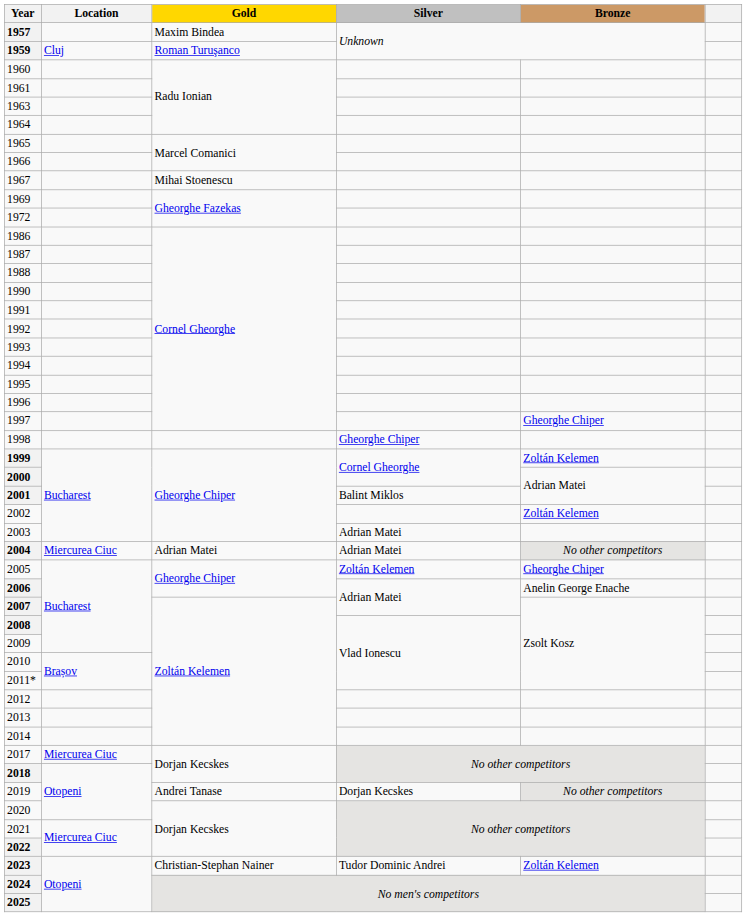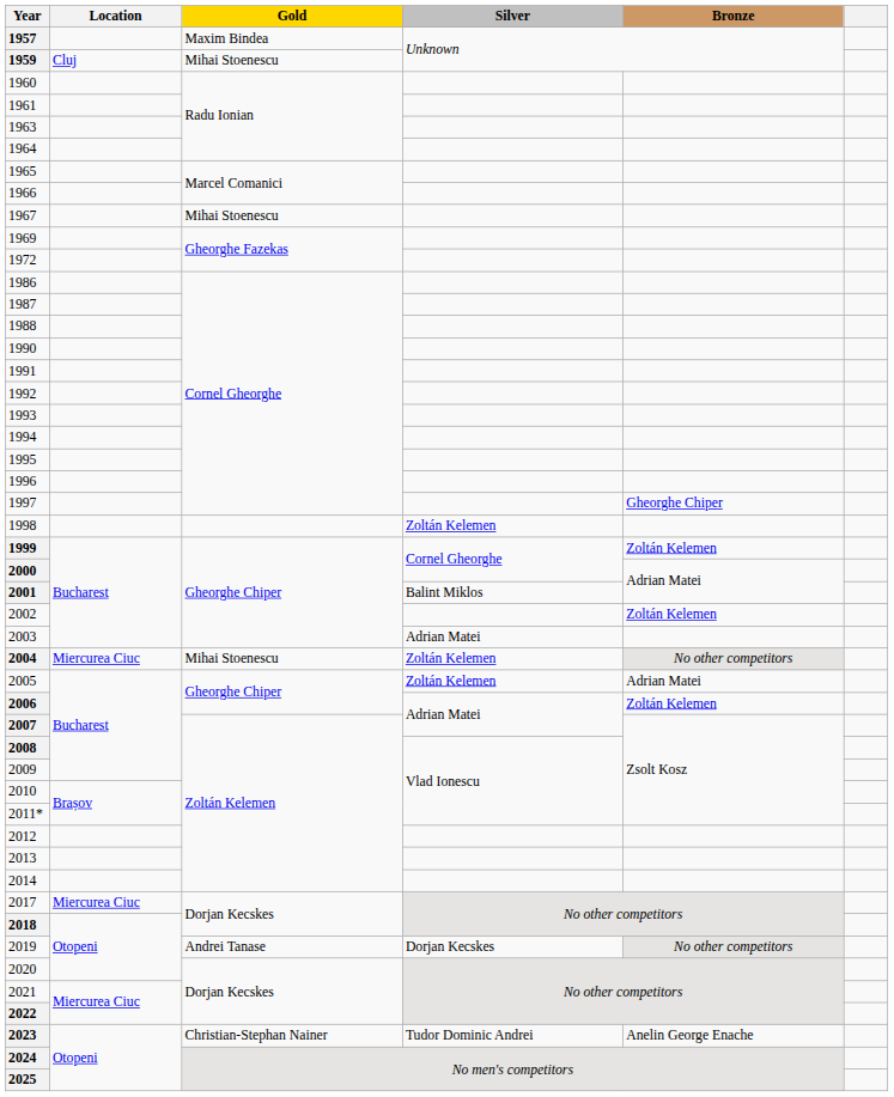 <table class="wikitable unsortable" style="text-align:left; width:80%">
 <tr>
 <th scope="col" style="text-align:center; width:5%">Year</th>
 <th scope="col" style="text-align:center; width:15%">Location</th>
 <th scope="col" style="text-align:center; width:25%; background:gold">Gold</th>
 <th scope="col" style="text-align:center; width:25%; background:silver">Silver</th>
 <th scope="col" style="text-align:center; width:25%; background:#c96">Bronze</th>
 <th scope="col" style="text-align:center; width:5%"></th>
 </tr>
 <tr>
 <th scope="row" style="text-align:left">1957</th>
 <td></td>
 <td>Maxim Bindea</td>
 <td colspan="2" rowspan="2"><em>Unknown</em></td>
 <td></td>
 </tr>
 <tr>
 <th scope="row" style="text-align:left">1959</th>
 <td><a href='#'>Cluj</a></td>
-<td><a href='#'>Roman Turuşanco</a></td>
+<td>Mihai Stoenescu</td>
 <td></td>
 </tr>
 <tr>
 <td>1960</td>
 <td></td>
 <td rowspan="4">Radu Ionian</td>
 <td></td>
 <td></td>
 <td></td>
 </tr>
 <tr>
 <td>1961</td>
 <td></td>
 <td></td>
 <td></td>
 <td></td>
 </tr>
 <tr>
 <td>1963</td>
 <td></td>
 <td></td>
 <td></td>
 <td></td>
 </tr>
 <tr>
 <td>1964</td>
 <td></td>
 <td></td>
 <td></td>
 <td></td>
 </tr>
 <tr>
 <td>1965</td>
 <td></td>
 <td rowspan="2">Marcel Comanici</td>
 <td></td>
 <td></td>
 <td></td>
 </tr>
 <tr>
 <td>1966</td>
 <td></td>
 <td></td>
 <td></td>
 <td></td>
 </tr>
 <tr>
 <td>1967</td>
 <td></td>
 <td>Mihai Stoenescu</td>
 <td></td>
 <td></td>
 <td></td>
 </tr>
 <tr>
 <td>1969</td>
 <td></td>
 <td rowspan="2"><a href='#'>Gheorghe Fazekas</a></td>
 <td></td>
 <td></td>
 <td></td>
 </tr>
 <tr>
 <td>1972</td>
 <td></td>
 <td></td>
 <td></td>
 <td></td>
 </tr>
 <tr>
 <td>1986</td>
 <td></td>
 <td rowspan="11"><a href='#'>Cornel Gheorghe</a></td>
 <td></td>
 <td></td>
 <td></td>
 </tr>
 <tr>
 <td>1987</td>
 <td></td>
 <td></td>
 <td></td>
 <td></td>
 </tr>
 <tr>
 <td>1988</td>
 <td></td>
 <td></td>
 <td></td>
 <td></td>
 </tr>
 <tr>
 <td>1990</td>
 <td></td>
 <td></td>
 <td></td>
 <td></td>
 </tr>
 <tr>
 <td>1991</td>
 <td></td>
 <td></td>
 <td></td>
 <td></td>
 </tr>
 <tr>
 <td>1992</td>
 <td></td>
 <td></td>
 <td></td>
 <td></td>
 </tr>
 <tr>
 <td>1993</td>
 <td></td>
 <td></td>
 <td></td>
 <td></td>
 </tr>
 <tr>
 <td>1994</td>
 <td></td>
 <td></td>
 <td></td>
 <td></td>
 </tr>
 <tr>
 <td>1995</td>
 <td></td>
 <td></td>
 <td></td>
 <td></td>
 </tr>
 <tr>
 <td>1996</td>
 <td></td>
 <td></td>
 <td></td>
 <td></td>
 </tr>
 <tr>
 <td>1997</td>
 <td></td>
 <td></td>
 <td><a href='#'>Gheorghe Chiper</a></td>
 <td></td>
 </tr>
 <tr>
 <td>1998</td>
 <td></td>
 <td></td>
-<td><a href='#'>Gheorghe Chiper</a></td>
+<td><a href='#'>Zoltán Kelemen</a></td>
 <td></td>
 <td></td>
 </tr>
 <tr>
 <th scope="row" style="text-align:left">1999</th>
 <td rowspan="5"><a href='#'>Bucharest</a></td>
 <td rowspan="5"><a href='#'>Gheorghe Chiper</a></td>
 <td rowspan="2"><a href='#'>Cornel Gheorghe</a></td>
 <td><a href='#'>Zoltán Kelemen</a></td>
 <td></td>
 </tr>
 <tr>
 <th scope="row" style="text-align:left">2000</th>
 <td rowspan="2">Adrian Matei</td>
 <td></td>
 </tr>
 <tr>
 <th scope="row" style="text-align:left">2001</th>
 <td>Balint Miklos</td>
 <td></td>
 </tr>
 <tr>
 <td>2002</td>
 <td></td>
 <td><a href='#'>Zoltán Kelemen</a></td>
 <td></td>
 </tr>
 <tr>
 <td>2003</td>
 <td>Adrian Matei</td>
 <td></td>
 <td></td>
 </tr>
 <tr>
 <th scope="row" style="text-align:left">2004</th>
 <td><a href='#'>Miercurea Ciuc</a></td>
-<td>Adrian Matei</td>
-<td>Adrian Matei</td>
+<td>Mihai Stoenescu</td>
+<td><a href='#'>Zoltán Kelemen</a></td>
 <td align="center" bgcolor="e5e4e2"><em>No other competitors</em></td>
 <td></td>
 </tr>
 <tr>
 <td>2005</td>
 <td rowspan="5"><a href='#'>Bucharest</a></td>
 <td rowspan="2"><a href='#'>Gheorghe Chiper</a></td>
 <td><a href='#'>Zoltán Kelemen</a></td>
-<td><a href='#'>Gheorghe Chiper</a></td>
+<td>Adrian Matei</td>
 <td></td>
 </tr>
 <tr>
 <th scope="row" style="text-align:left">2006</th>
 <td rowspan="2">Adrian Matei</td>
-<td>Anelin George Enache</td>
+<td><a href='#'>Zoltán Kelemen</a></td>
 <td></td>
 </tr>
 <tr>
 <th scope="row" style="text-align:left">2007</th>
 <td rowspan="8"><a href='#'>Zoltán Kelemen</a></td>
 <td rowspan="5">Zsolt Kosz</td>
 <td></td>
 </tr>
 <tr>
 <th scope="row" style="text-align:left">2008</th>
 <td rowspan="4">Vlad Ionescu</td>
 <td></td>
 </tr>
 <tr>
 <td>2009</td>
 <td></td>
 </tr>
 <tr>
 <td>2010</td>
 <td rowspan="2"><a href='#'>Brașov</a></td>
 <td></td>
 </tr>
 <tr>
 <td>2011*</td>
 <td></td>
 </tr>
 <tr>
 <td>2012</td>
 <td></td>
 <td></td>
 <td></td>
 <td></td>
 </tr>
 <tr>
 <td>2013</td>
 <td></td>
 <td></td>
 <td></td>
 <td></td>
 </tr>
 <tr>
 <td>2014</td>
 <td></td>
 <td></td>
 <td></td>
 <td></td>
 </tr>
 <tr>
 <td>2017</td>
 <td><a href='#'>Miercurea Ciuc</a></td>
 <td rowspan="2">Dorjan Kecskes</td>
 <td colspan="2" rowspan="2" align="center" bgcolor="e5e4e2"><em>No other competitors</em></td>
 <td></td>
 </tr>
 <tr>
 <th scope="row" style="text-align:left">2018</th>
 <td rowspan="3"><a href='#'>Otopeni</a></td>
 <td></td>
 </tr>
 <tr>
 <td>2019</td>
 <td>Andrei Tanase</td>
 <td>Dorjan Kecskes</td>
 <td align="center" bgcolor="e5e4e2"><em>No other competitors</em></td>
 <td></td>
 </tr>
 <tr>
 <td>2020</td>
 <td rowspan="3">Dorjan Kecskes</td>
 <td colspan="2" rowspan="3" align="center" bgcolor="e5e4e2"><em>No other competitors</em></td>
 <td></td>
 </tr>
 <tr>
 <td>2021</td>
 <td rowspan="2"><a href='#'>Miercurea Ciuc</a></td>
 <td></td>
 </tr>
 <tr>
 <th scope="row" style="text-align:left">2022</th>
 <td></td>
 </tr>
 <tr>
 <th scope="row" style="text-align:left">2023</th>
 <td rowspan="3"><a href='#'>Otopeni</a></td>
 <td>Christian-Stephan Nainer</td>
 <td>Tudor Dominic Andrei</td>
-<td><a href='#'>Zoltán Kelemen</a></td>
+<td>Anelin George Enache</td>
 <td></td>
 </tr>
 <tr>
 <th scope="row" style="text-align:left">2024</th>
 <td colspan="3" rowspan="2" align="center" bgcolor="e5e4e2"><em>No men's competitors</em></td>
 <td></td>
 </tr>
 <tr>
 <th scope="row" style="text-align:left">2025</th>
 <td></td>
 </tr>
 </table>
